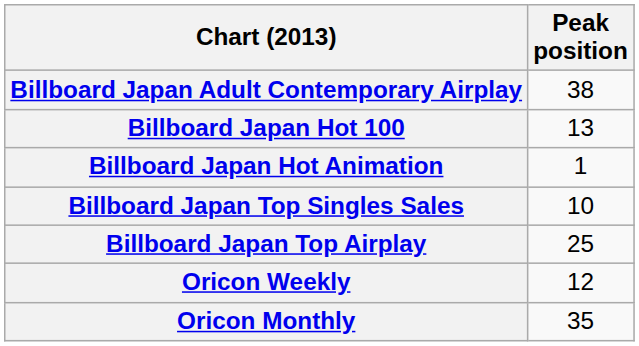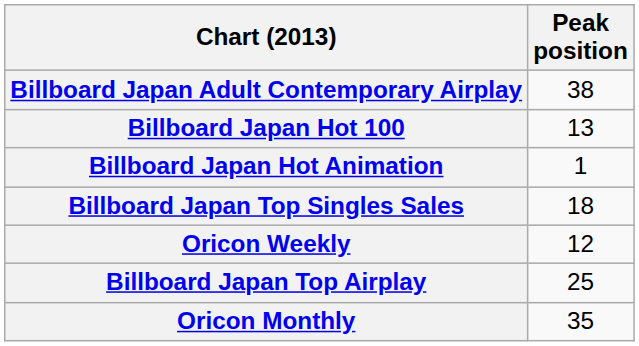 <table class="wikitable plainrowheaders" style="text-align:center">
 <tr>
 <th scope="col">Chart (2013)</th>
 <th scope="col">Peak<br>position</th>
 </tr>
 <tr>
 <th scope="row"><a href='#'>Billboard Japan Adult Contemporary Airplay</a></th>
 <td>38</td>
 </tr>
 <tr>
 <th scope="row"><a href='#'>Billboard Japan Hot 100</a></th>
 <td>13</td>
 </tr>
 <tr>
 <th scope="row"><a href='#'>Billboard Japan Hot Animation</a></th>
 <td>1</td>
 </tr>
 <tr>
 <th scope="row"><a href='#'>Billboard Japan Top Singles Sales</a></th>
-<td>10</td>
+<td>18</td>
+</tr>
+<tr>
+<th scope="row"><a href='#'>Oricon Weekly</a></th>
+<td>12</td>
 </tr>
 <tr>
 <th scope="row"><a href='#'>Billboard Japan Top Airplay</a></th>
 <td>25</td>
 </tr>
 <tr>
-<th scope="row"><a href='#'>Oricon Weekly</a></th>
-<td>12</td>
-</tr>
-<tr>
 <th scope="row"><a href='#'>Oricon Monthly</a></th>
 <td>35</td>
 </tr>
 </table>
